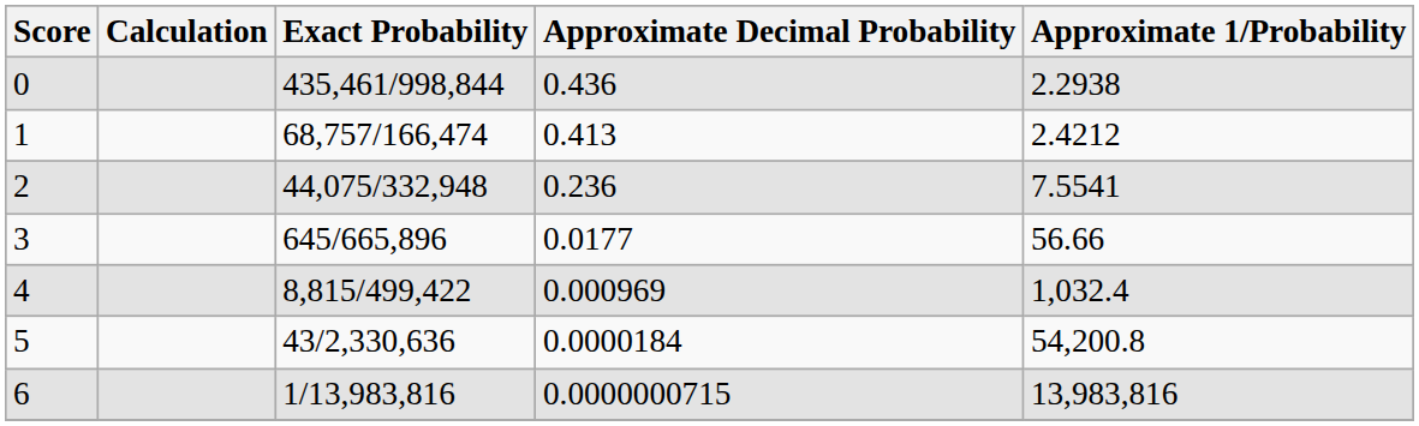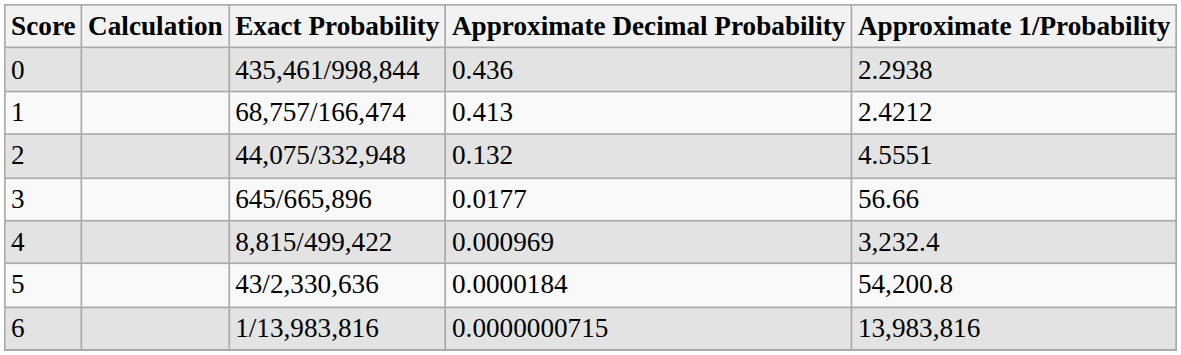 <table class="wikitable">
 <tr>
 <th>Score</th>
 <th>Calculation</th>
 <th>Exact Probability</th>
 <th>Approximate Decimal Probability</th>
 <th>Approximate 1/Probability</th>
 </tr>
 <tr style="background: #e3e3e3;">
 <td>0</td>
 <td></td>
 <td>435,461/998,844</td>
 <td>0.436</td>
 <td>2.2938</td>
 </tr>
 <tr>
 <td>1</td>
 <td></td>
 <td>68,757/166,474</td>
 <td>0.413</td>
 <td>2.4212</td>
 </tr>
 <tr style="background: #e3e3e3;">
 <td>2</td>
 <td></td>
 <td>44,075/332,948</td>
-<td>0.236</td>
-<td>7.5541</td>
+<td>0.132</td>
+<td>4.5551</td>
 </tr>
 <tr>
 <td>3</td>
 <td></td>
 <td>645/665,896</td>
 <td>0.0177</td>
 <td>56.66</td>
 </tr>
 <tr style="background: #e3e3e3;">
 <td>4</td>
 <td></td>
 <td>8,815/499,422</td>
 <td>0.000969</td>
-<td>1,032.4</td>
+<td>3,232.4</td>
 </tr>
 <tr>
 <td>5</td>
 <td></td>
 <td>43/2,330,636</td>
 <td>0.0000184</td>
 <td>54,200.8</td>
 </tr>
 <tr style="background: #e3e3e3;">
 <td>6</td>
 <td></td>
 <td>1/13,983,816</td>
 <td>0.0000000715</td>
 <td>13,983,816</td>
 </tr>
 <tr>
 </tr>
 </table>
